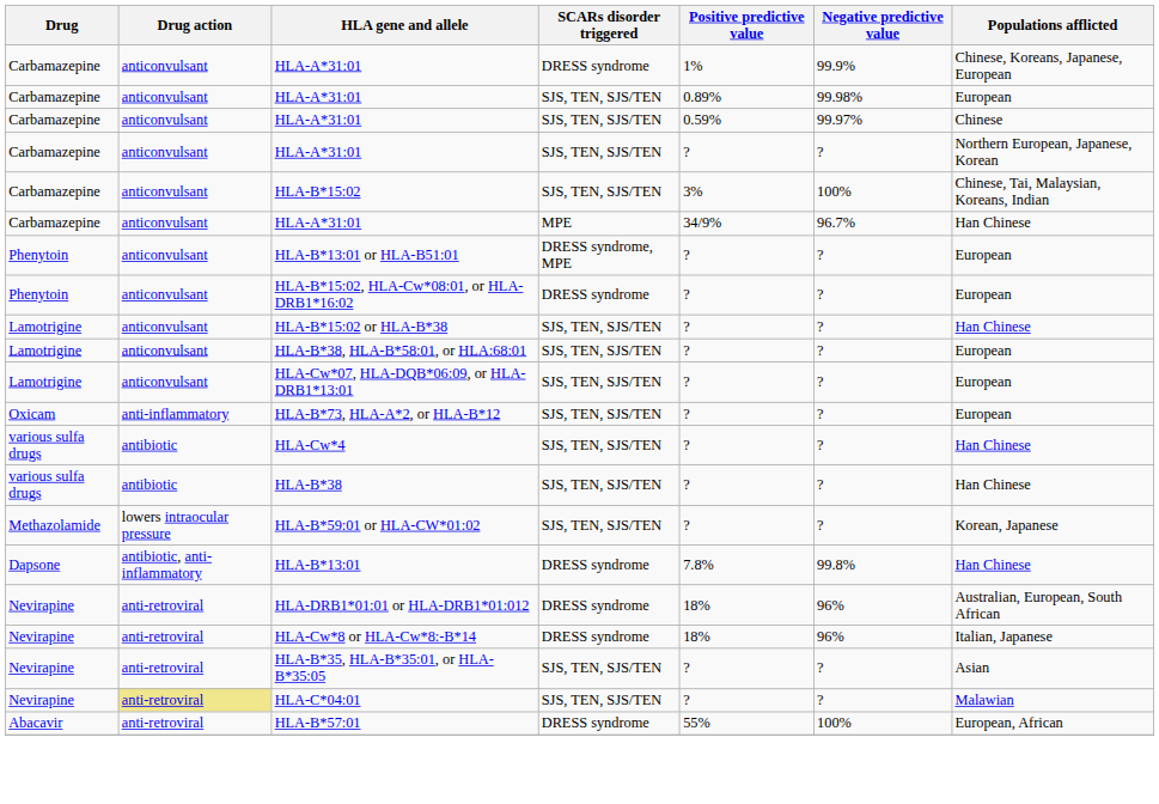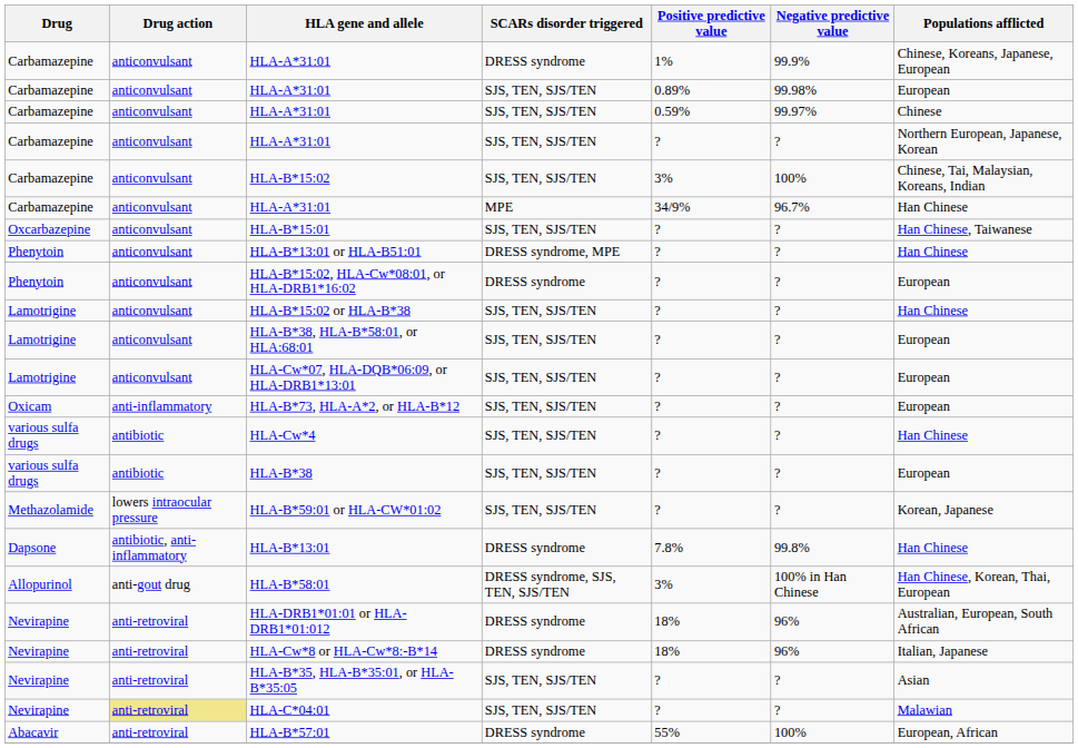 <table class="wikitable">
 <tr>
 <th>Drug</th>
 <th>Drug action</th>
 <th>HLA gene and allele</th>
 <th>SCARs disorder triggered</th>
 <th><a href='#'>Positive predictive value</a></th>
 <th><a href='#'>Negative predictive value</a></th>
 <th>Populations afflicted</th>
 </tr>
 <tr>
 <td>Carbamazepine</td>
 <td><a href='#'>anticonvulsant</a></td>
 <td><a href='#'>HLA-A*31:01</a></td>
 <td>DRESS syndrome</td>
 <td>1%</td>
 <td>99.9%</td>
 <td>Chinese, Koreans, Japanese, European</td>
 </tr>
 <tr>
 <td>Carbamazepine</td>
 <td><a href='#'>anticonvulsant</a></td>
 <td><a href='#'>HLA-A*31:01</a></td>
 <td>SJS, TEN, SJS/TEN</td>
 <td>0.89%</td>
 <td>99.98%</td>
 <td>European</td>
 </tr>
 <tr>
 <td>Carbamazepine</td>
 <td><a href='#'>anticonvulsant</a></td>
 <td><a href='#'>HLA-A*31:01</a></td>
 <td>SJS, TEN, SJS/TEN</td>
 <td>0.59%</td>
 <td>99.97%</td>
 <td>Chinese</td>
 </tr>
 <tr>
 <td>Carbamazepine</td>
 <td><a href='#'>anticonvulsant</a></td>
 <td><a href='#'>HLA-A*31:01</a></td>
 <td>SJS, TEN, SJS/TEN</td>
 <td>?</td>
 <td>?</td>
 <td>Northern European, Japanese, Korean</td>
 </tr>
 <tr>
 <td>Carbamazepine</td>
 <td><a href='#'>anticonvulsant</a></td>
 <td><a href='#'>HLA-B*15:02</a></td>
 <td>SJS, TEN, SJS/TEN</td>
 <td>3%</td>
 <td>100%</td>
 <td>Chinese, Tai, Malaysian, Koreans, Indian</td>
 </tr>
 <tr>
 <td>Carbamazepine</td>
 <td><a href='#'>anticonvulsant</a></td>
 <td><a href='#'>HLA-A*31:01</a></td>
 <td>MPE</td>
 <td>34/9%</td>
 <td>96.7%</td>
 <td>Han Chinese</td>
 </tr>
 <tr>
+<td><a href='#'>Oxcarbazepine</a></td>
+<td><a href='#'>anticonvulsant</a></td>
+<td><a href='#'>HLA-B*15:01</a></td>
+<td>SJS, TEN, SJS/TEN</td>
+<td>?</td>
+<td>?</td>
+<td><a href='#'>Han Chinese</a>, Taiwanese</td>
+</tr>
+<tr>
 <td><a href='#'>Phenytoin</a></td>
 <td><a href='#'>anticonvulsant</a></td>
 <td><a href='#'>HLA-B*13:01</a> or <a href='#'>HLA-B51:01</a></td>
 <td>DRESS syndrome, MPE</td>
 <td>?</td>
 <td>?</td>
-<td>European</td>
+<td><a href='#'>Han Chinese</a></td>
 </tr>
 <tr>
 <td><a href='#'>Phenytoin</a></td>
 <td><a href='#'>anticonvulsant</a></td>
 <td><a href='#'>HLA-B*15:02</a>, <a href='#'>HLA-Cw*08:01</a>, or <a href='#'>HLA-DRB1*16:02</a></td>
 <td>DRESS syndrome</td>
 <td>?</td>
 <td>?</td>
 <td>European</td>
 </tr>
 <tr>
 <td><a href='#'>Lamotrigine</a></td>
 <td><a href='#'>anticonvulsant</a></td>
 <td><a href='#'>HLA-B*15:02</a> or <a href='#'>HLA-B*38</a></td>
 <td>SJS, TEN, SJS/TEN</td>
 <td>?</td>
 <td>?</td>
 <td><a href='#'>Han Chinese</a></td>
 </tr>
 <tr>
 <td><a href='#'>Lamotrigine</a></td>
 <td><a href='#'>anticonvulsant</a></td>
 <td><a href='#'>HLA-B*38</a>, <a href='#'>HLA-B*58:01</a>, or <a href='#'>HLA:68:01</a></td>
 <td>SJS, TEN, SJS/TEN</td>
 <td>?</td>
 <td>?</td>
 <td>European</td>
 </tr>
 <tr>
 <td><a href='#'>Lamotrigine</a></td>
 <td><a href='#'>anticonvulsant</a></td>
 <td><a href='#'>HLA-Cw*07</a>, <a href='#'>HLA-DQB*06:09</a>, or <a href='#'>HLA-DRB1*13:01</a></td>
 <td>SJS, TEN, SJS/TEN</td>
 <td>?</td>
 <td>?</td>
 <td>European</td>
 </tr>
 <tr>
 <td><a href='#'>Oxicam</a></td>
 <td><a href='#'>anti-inflammatory</a></td>
 <td><a href='#'>HLA-B*73</a>, <a href='#'>HLA-A*2</a>, or <a href='#'>HLA-B*12</a></td>
 <td>SJS, TEN, SJS/TEN</td>
 <td>?</td>
 <td>?</td>
 <td>European</td>
 </tr>
 <tr>
 <td><a href='#'>various sulfa drugs</a></td>
 <td><a href='#'>antibiotic</a></td>
 <td><a href='#'>HLA-Cw*4</a></td>
 <td>SJS, TEN, SJS/TEN</td>
 <td>?</td>
 <td>?</td>
 <td><a href='#'>Han Chinese</a></td>
 </tr>
 <tr>
 <td><a href='#'>various sulfa drugs</a></td>
 <td><a href='#'>antibiotic</a></td>
 <td><a href='#'>HLA-B*38</a></td>
 <td>SJS, TEN, SJS/TEN</td>
 <td>?</td>
 <td>?</td>
-<td>Han Chinese</td>
+<td>European</td>
 </tr>
 <tr>
 <td><a href='#'>Methazolamide</a></td>
 <td>lowers <a href='#'>intraocular pressure</a></td>
 <td><a href='#'>HLA-B*59:01</a> or <a href='#'>HLA-CW*01:02</a></td>
 <td>SJS, TEN, SJS/TEN</td>
 <td>?</td>
 <td>?</td>
 <td>Korean, Japanese</td>
 </tr>
 <tr>
 <td><a href='#'>Dapsone</a></td>
 <td><a href='#'>antibiotic</a>, <a href='#'>anti-inflammatory</a></td>
 <td><a href='#'>HLA-B*13:01</a></td>
 <td>DRESS syndrome</td>
 <td>7.8%</td>
 <td>99.8%</td>
 <td><a href='#'>Han Chinese</a></td>
+</tr>
+<tr>
+<td><a href='#'>Allopurinol</a></td>
+<td>anti-<a href='#'>gout</a> drug</td>
+<td><a href='#'>HLA-B*58:01</a></td>
+<td>DRESS syndrome, SJS, TEN, SJS/TEN</td>
+<td>3%</td>
+<td>100% in Han Chinese</td>
+<td><a href='#'>Han Chinese</a>, Korean, Thai, European</td>
 </tr>
 <tr>
 <td><a href='#'>Nevirapine</a></td>
 <td><a href='#'>anti-retroviral</a></td>
 <td><a href='#'>HLA-DRB1*01:01</a> or <a href='#'>HLA-DRB1*01:012</a></td>
 <td>DRESS syndrome</td>
 <td>18%</td>
 <td>96%</td>
 <td>Australian, European, South African</td>
 </tr>
 <tr>
 <td><a href='#'>Nevirapine</a></td>
 <td><a href='#'>anti-retroviral</a></td>
 <td><a href='#'>HLA-Cw*8</a> or <a href='#'>HLA-Cw*8:-B*14</a></td>
 <td>DRESS syndrome</td>
 <td>18%</td>
 <td>96%</td>
 <td>Italian, Japanese</td>
 </tr>
 <tr>
 <td><a href='#'>Nevirapine</a></td>
 <td><a href='#'>anti-retroviral</a></td>
 <td><a href='#'>HLA-B*35</a>, <a href='#'>HLA-B*35:01</a>, or <a href='#'>HLA-B*35:05</a></td>
 <td>SJS, TEN, SJS/TEN</td>
 <td>?</td>
 <td>?</td>
 <td>Asian</td>
 </tr>
 <tr>
 <td><a href='#'>Nevirapine</a></td>
 <td style="background: khaki;"><a href='#'>anti-retroviral</a></td>
 <td><a href='#'>HLA-C*04:01</a></td>
 <td>SJS, TEN, SJS/TEN</td>
 <td>?</td>
 <td>?</td>
 <td><a href='#'>Malawian</a></td>
 </tr>
 <tr>
 <td><a href='#'>Abacavir</a></td>
 <td><a href='#'>anti-retroviral</a></td>
 <td><a href='#'>HLA-B*57:01</a></td>
 <td>DRESS syndrome</td>
 <td>55%</td>
 <td>100%</td>
 <td>European, African</td>
 </tr>
 <tr>
 </tr>
 </table>
